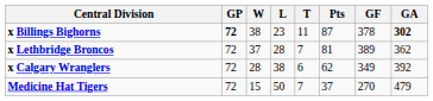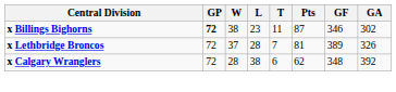 <table class="wikitable">
 <tr>
 <th width="45%">Central Division</th>
 <th width="5%">GP</th>
 <th width="5%">W</th>
 <th width="5%">L</th>
 <th width="5%">T</th>
 <th width="7.5%">Pts</th>
 <th width="7.5%">GF</th>
 <th width="7.5%">GA</th>
 </tr>
 <tr>
 <td><strong>x <a href='#'>Billings Bighorns</a></strong></td>
 <td><strong>72</strong></td>
 <td>38</td>
 <td>23</td>
 <td>11</td>
 <td>87</td>
-<td>378</td>
-<td><strong>302</strong></td>
+<td>346</td>
+<td>302</td>
 </tr>
 <tr>
 <td><strong>x <a href='#'>Lethbridge Broncos</a></strong></td>
 <td>72</td>
 <td>37</td>
 <td>28</td>
 <td>7</td>
 <td>81</td>
 <td>389</td>
-<td>362</td>
+<td>326</td>
 </tr>
 <tr>
 <td><strong>x <a href='#'>Calgary Wranglers</a></strong></td>
 <td>72</td>
 <td>28</td>
 <td>38</td>
 <td>6</td>
 <td>62</td>
-<td>349</td>
+<td>348</td>
 <td>392</td>
 </tr>
-<tr>
-<td><strong><a href='#'>Medicine Hat Tigers</a></strong></td>
-<td>72</td>
-<td>15</td>
-<td>50</td>
-<td>7</td>
-<td>37</td>
-<td>270</td>
-<td>479</td>
-</tr>
 </table>
